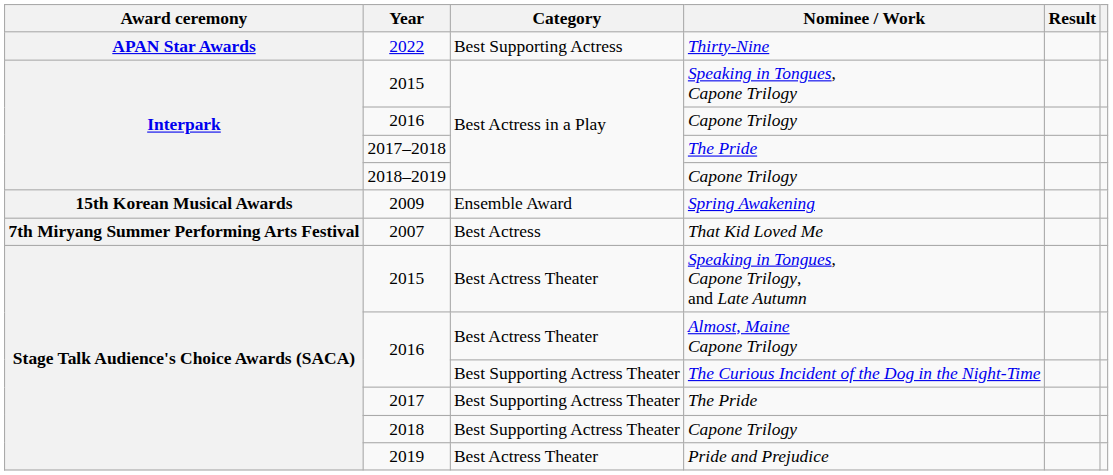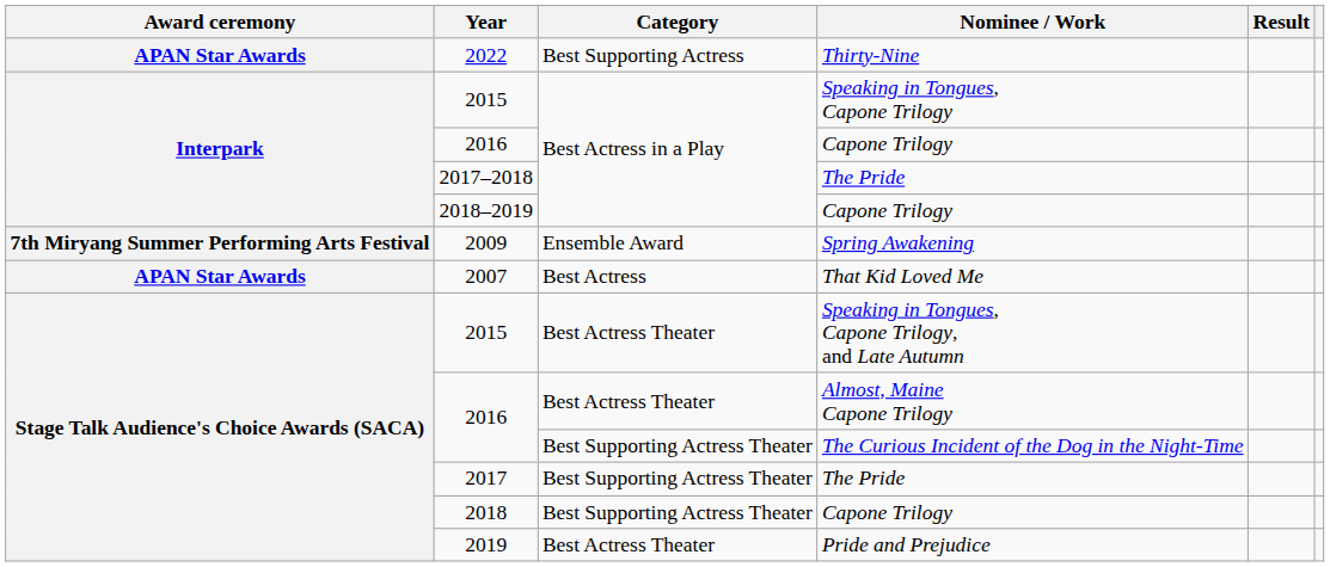 <table class="wikitable plainrowheaders sortable">
 <tr>
 <th scope="col">Award ceremony</th>
 <th scope="col">Year</th>
 <th scope="col">Category</th>
 <th scope="col">Nominee / Work</th>
 <th scope="col">Result</th>
 <th scope="col" class="unsortable"></th>
 </tr>
 <tr>
 <th scope="row"><a href='#'>APAN Star Awards</a></th>
 <td style="text-align:center"><a href='#'>2022</a></td>
 <td>Best Supporting Actress</td>
 <td><em><a href='#'>Thirty-Nine</a></em></td>
 <td></td>
 <td style="text-align:center"></td>
 </tr>
 <tr>
 <th scope="row" rowspan="4"><a href='#'>Interpark</a> </th>
 <td style="text-align:center">2015</td>
 <td rowspan="4">Best Actress in a Play</td>
 <td><em><a href='#'>Speaking in Tongues</a></em>,<br><em>Capone Trilogy</em></td>
 <td></td>
 <td style="text-align:center"></td>
 </tr>
 <tr>
 <td style="text-align:center">2016</td>
 <td><em>Capone Trilogy</em></td>
 <td></td>
 <td style="text-align:center"></td>
 </tr>
 <tr>
 <td style="text-align:center">2017–2018</td>
 <td><em><a href='#'>The Pride</a></em></td>
 <td></td>
 <td style="text-align:center"></td>
 </tr>
 <tr>
 <td style="text-align:center">2018–2019</td>
 <td><em>Capone Trilogy</em></td>
 <td></td>
 <td style="text-align:center"></td>
 </tr>
 <tr>
-<th scope="row">15th Korean Musical Awards</th>
+<th scope="row">7th Miryang Summer Performing Arts Festival</th>
 <td style="text-align:center">2009</td>
 <td>Ensemble Award</td>
 <td><em><a href='#'>Spring Awakening</a></em></td>
 <td></td>
 <td style="text-align:center"></td>
 </tr>
 <tr>
-<th scope="row">7th Miryang Summer Performing Arts Festival</th>
+<th scope="row"><a href='#'>APAN Star Awards</a></th>
 <td style="text-align:center">2007</td>
 <td>Best Actress</td>
 <td><em>That Kid Loved Me</em></td>
 <td></td>
 <td style="text-align:center"></td>
 </tr>
 <tr>
 <th scope="row" rowspan="6">Stage Talk Audience's Choice Awards (SACA)</th>
 <td style="text-align:center">2015</td>
 <td>Best Actress Theater</td>
 <td><em><a href='#'>Speaking in Tongues</a></em>,<br><em>Capone Trilogy</em>,<br>and <em>Late Autumn</em></td>
 <td></td>
 <td style="text-align:center"></td>
 </tr>
 <tr>
 <td rowspan="2" style="text-align:center">2016</td>
 <td>Best Actress Theater</td>
 <td><em><a href='#'>Almost, Maine</a></em><br><em>Capone Trilogy</em></td>
 <td></td>
 <td style="text-align:center"></td>
 </tr>
 <tr>
 <td>Best Supporting Actress Theater</td>
 <td><em><a href='#'>The Curious Incident of the Dog in the Night-Time</a></em></td>
 <td></td>
 <td style="text-align:center"></td>
 </tr>
 <tr>
 <td style="text-align:center">2017</td>
 <td>Best Supporting Actress Theater</td>
 <td><em>The Pride</em></td>
 <td></td>
 <td style="text-align:center"></td>
 </tr>
 <tr>
 <td style="text-align:center">2018</td>
 <td>Best Supporting Actress Theater</td>
 <td><em>Capone Trilogy</em></td>
 <td></td>
 <td style="text-align:center"></td>
 </tr>
 <tr>
 <td style="text-align:center">2019</td>
 <td>Best Actress Theater</td>
 <td><em>Pride and Prejudice</em></td>
 <td></td>
 <td style="text-align:center"></td>
 </tr>
 </table>
